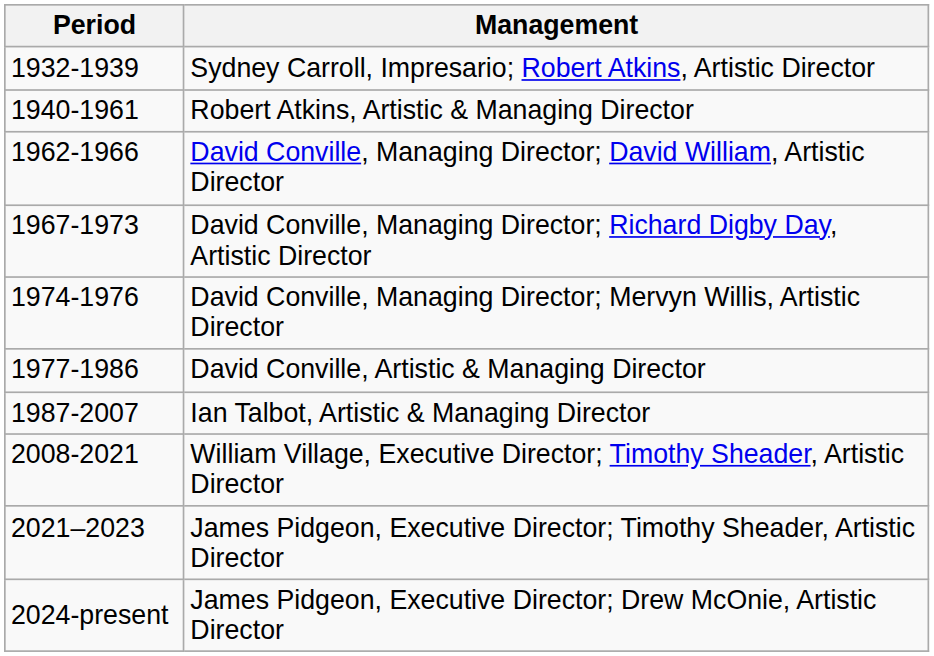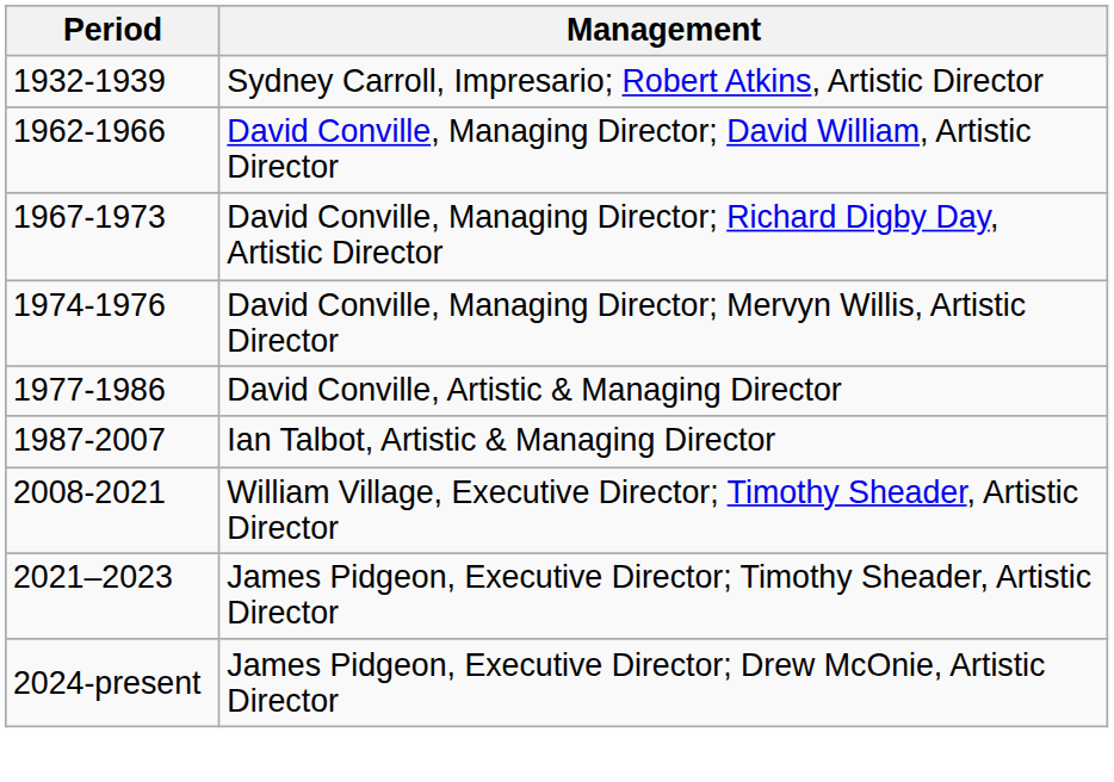 <table class="wikitable" width="35%">
 <tr>
 <th width="5%">Period</th>
 <th width="30%">Management</th>
 </tr>
 <tr>
 <td valign="top">1932-1939</td>
 <td valign="top">Sydney Carroll, Impresario; <a href='#'>Robert Atkins</a>, Artistic Director</td>
-</tr>
-<tr>
-<td valign="top">1940-1961</td>
-<td valign="top">Robert Atkins, Artistic & Managing Director</td>
 </tr>
 <tr>
 <td valign="top">1962-1966</td>
 <td valign="top"><a href='#'>David Conville</a>, Managing Director; <a href='#'>David William</a>, Artistic Director</td>
 </tr>
 <tr>
 <td valign="top">1967-1973</td>
 <td valign="top">David Conville, Managing Director; <a href='#'>Richard Digby Day</a>, Artistic Director</td>
 </tr>
 <tr>
 <td valign="top">1974-1976</td>
 <td valign="top">David Conville, Managing Director; Mervyn Willis, Artistic Director</td>
 </tr>
 <tr>
 <td valign="top">1977-1986</td>
 <td valign="top">David Conville, Artistic & Managing Director</td>
 </tr>
 <tr>
 <td valign="top">1987-2007</td>
 <td valign="top">Ian Talbot, Artistic & Managing Director</td>
 </tr>
 <tr>
 <td valign="top">2008-2021</td>
 <td valign="top">William Village, Executive Director; <a href='#'>Timothy Sheader</a>, Artistic Director</td>
 </tr>
 <tr>
 <td valign="top">2021–2023</td>
 <td valign="top">James Pidgeon, Executive Director; Timothy Sheader, Artistic Director</td>
 </tr>
 <tr>
 <td>2024-present</td>
 <td>James Pidgeon, Executive Director; Drew McOnie, Artistic Director</td>
 </tr>
 </table>
